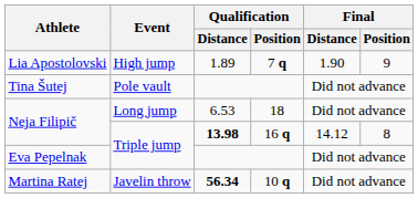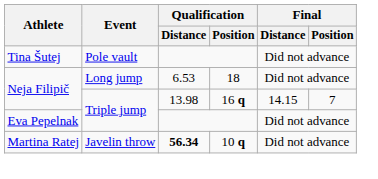 <table class=wikitable style=font-size:90%>
 <tr>
 <th rowspan=2>Athlete</th>
 <th rowspan=2>Event</th>
 <th colspan=2>Qualification</th>
 <th colspan=2>Final</th>
 </tr>
 <tr style=font-size:95%>
 <th>Distance</th>
 <th>Position</th>
 <th>Distance</th>
 <th>Position</th>
-</tr>
-<tr align=center>
-<td align=left><a href='#'>Lia Apostolovski</a></td>
-<td align=left><a href='#'>High jump</a></td>
-<td>1.89</td>
-<td>7 <strong>q</strong></td>
-<td>1.90</td>
-<td>9</td>
 </tr>
 <tr align=center>
 <td align=left><a href='#'>Tina Šutej</a></td>
 <td align=left><a href='#'>Pole vault</a></td>
 <td colspan=2></td>
 <td colspan=2>Did not advance</td>
 </tr>
 <tr align=center>
 <td align=left rowspan=2><a href='#'>Neja Filipič</a></td>
 <td align=left><a href='#'>Long jump</a></td>
 <td>6.53 </td>
 <td>18</td>
 <td colspan=2>Did not advance</td>
 </tr>
 <tr align=center>
 <td align=left rowspan=2><a href='#'>Triple jump</a></td>
-<td><strong>13.98</strong></td>
+<td>13.98</td>
 <td>16 <strong>q</strong></td>
-<td>14.12</td>
-<td>8</td>
+<td>14.15</td>
+<td>7</td>
 </tr>
 <tr align=center>
 <td align=left><a href='#'>Eva Pepelnak</a></td>
 <td colspan=2></td>
 <td colspan=2>Did not advance</td>
 </tr>
 <tr align=center>
 <td align=left><a href='#'>Martina Ratej</a></td>
 <td align=left><a href='#'>Javelin throw</a></td>
 <td><strong>56.34 </strong></td>
 <td>10 <strong>q</strong></td>
 <td colspan=2>Did not advance</td>
 </tr>
 </table>
